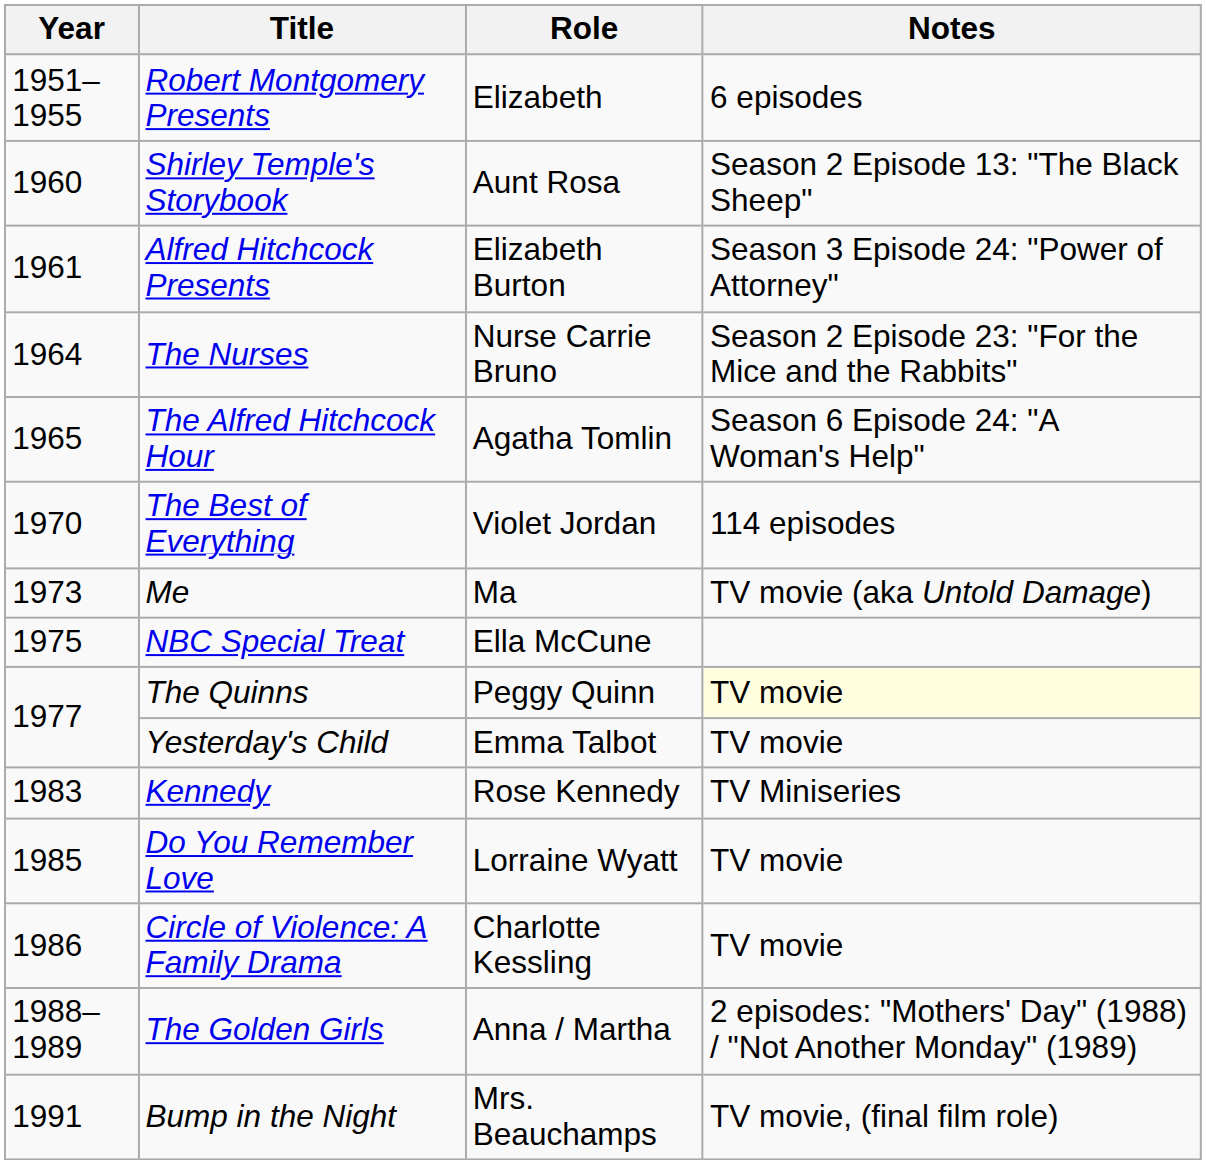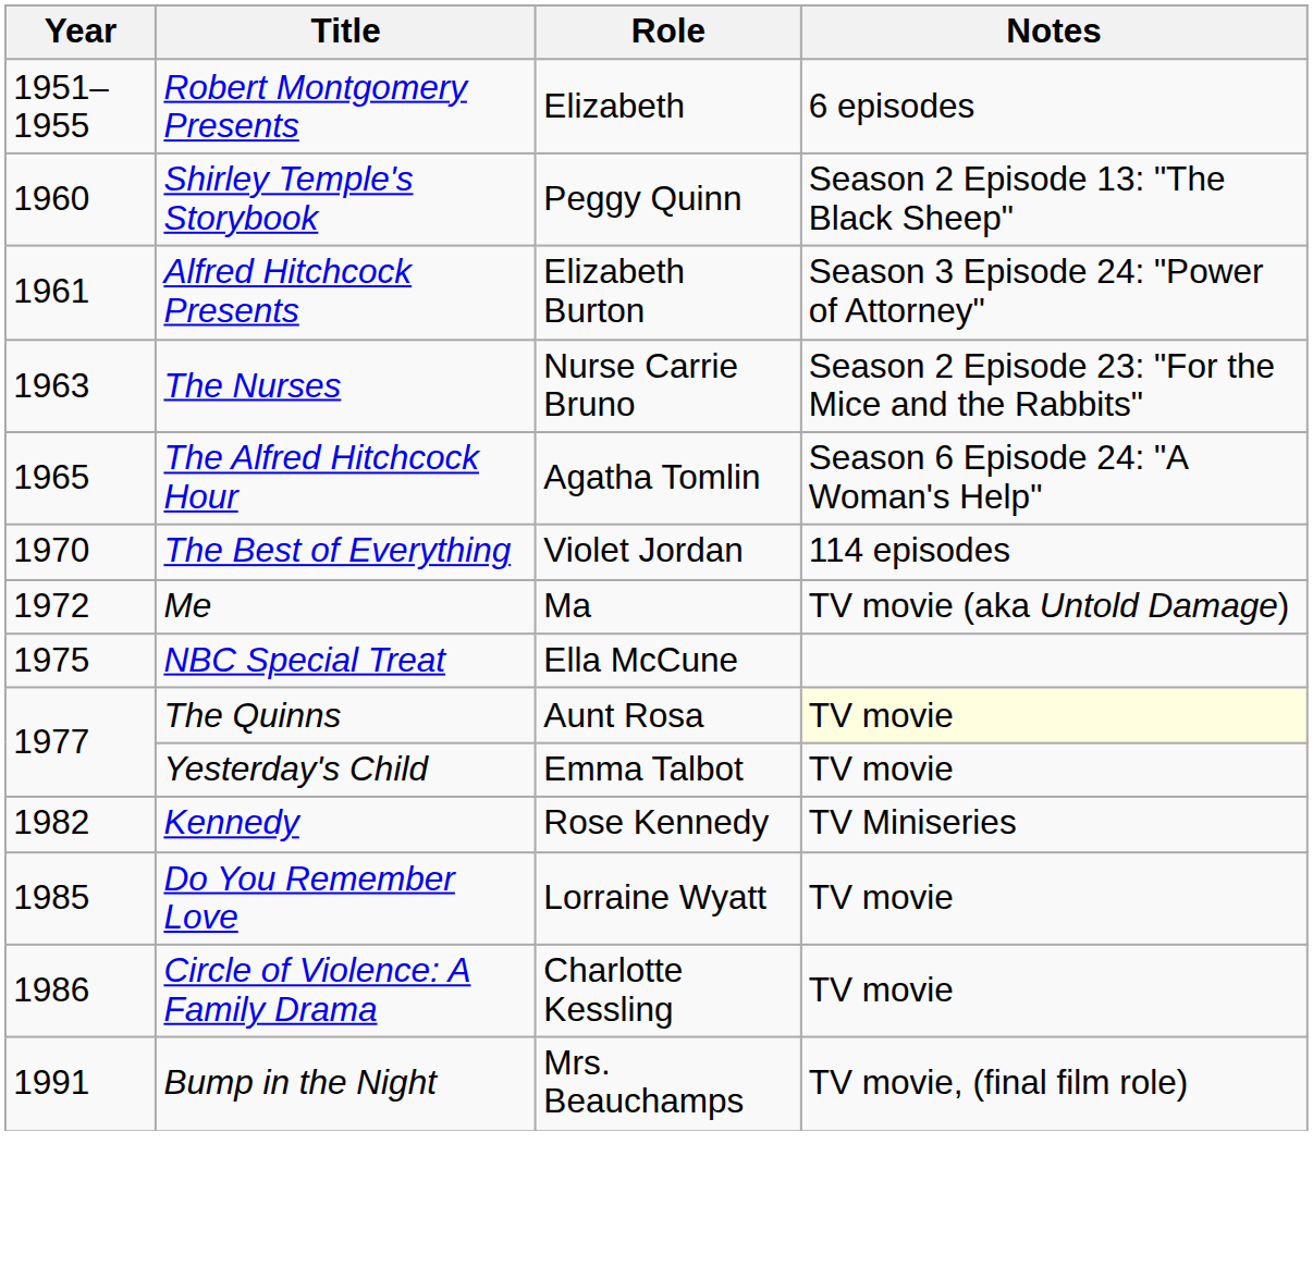 <table class="wikitable">
 <tr>
 <th>Year</th>
 <th>Title</th>
 <th>Role</th>
 <th>Notes</th>
 </tr>
 <tr>
 <td>1951–1955</td>
 <td><em><a href='#'>Robert Montgomery Presents</a></em></td>
 <td>Elizabeth</td>
 <td>6 episodes</td>
 </tr>
 <tr>
 <td>1960</td>
 <td><em><a href='#'>Shirley Temple's Storybook</a></em></td>
-<td>Aunt Rosa</td>
+<td>Peggy Quinn</td>
 <td>Season 2 Episode 13: "The Black Sheep"</td>
 </tr>
 <tr>
 <td>1961</td>
 <td><em><a href='#'>Alfred Hitchcock Presents</a></em></td>
 <td>Elizabeth Burton</td>
 <td>Season 3 Episode 24: "Power of Attorney"</td>
 </tr>
 <tr>
-<td>1964</td>
+<td>1963</td>
 <td><em><a href='#'>The Nurses</a></em></td>
 <td>Nurse Carrie Bruno</td>
 <td>Season 2 Episode 23: "For the Mice and the Rabbits"</td>
 </tr>
 <tr>
 <td>1965</td>
 <td><em><a href='#'>The Alfred Hitchcock Hour</a></em></td>
 <td>Agatha Tomlin</td>
 <td>Season 6 Episode 24: "A Woman's Help"</td>
 </tr>
 <tr>
 <td>1970</td>
 <td><em><a href='#'>The Best of Everything</a></em></td>
 <td>Violet Jordan</td>
 <td>114 episodes</td>
 </tr>
 <tr>
-<td>1973</td>
+<td>1972</td>
 <td><em>Me</em></td>
 <td>Ma</td>
 <td>TV movie (aka <em>Untold Damage</em>)</td>
 </tr>
 <tr>
 <td>1975</td>
 <td><em><a href='#'>NBC Special Treat</a></em></td>
 <td>Ella McCune</td>
 <td></td>
 </tr>
 <tr>
 <td rowspan=2>1977</td>
 <td><em>The Quinns</em></td>
-<td>Peggy Quinn</td>
+<td>Aunt Rosa</td>
 <td style="background: lightyellow;">TV movie</td>
 </tr>
 <tr>
 <td><em>Yesterday's Child</em></td>
 <td>Emma Talbot</td>
 <td>TV movie</td>
 </tr>
 <tr>
-<td>1983</td>
+<td>1982</td>
 <td><em><a href='#'>Kennedy</a></em></td>
 <td>Rose Kennedy</td>
 <td>TV Miniseries</td>
 </tr>
 <tr>
 <td>1985</td>
 <td><em><a href='#'>Do You Remember Love</a></em></td>
 <td>Lorraine Wyatt</td>
 <td>TV movie</td>
 </tr>
 <tr>
 <td>1986</td>
 <td><em><a href='#'>Circle of Violence: A Family Drama</a></em></td>
 <td>Charlotte Kessling</td>
 <td>TV movie</td>
 </tr>
 <tr>
-<td>1988–1989</td>
-<td><em><a href='#'>The Golden Girls</a></em></td>
-<td>Anna / Martha</td>
-<td>2 episodes: "Mothers' Day" (1988) / "Not Another Monday" (1989)</td>
-</tr>
-<tr>
 <td>1991</td>
 <td><em>Bump in the Night</em></td>
 <td>Mrs. Beauchamps</td>
 <td>TV movie, (final film role)</td>
 </tr>
 </table>
